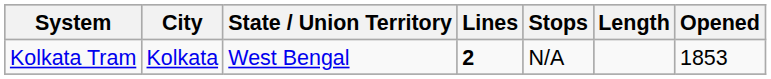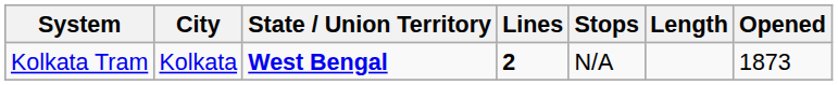 <table class="wikitable" style="font-size:small">
 <tr>
 <th>System</th>
 <th>City</th>
 <th>State / Union Territory</th>
 <th>Lines</th>
 <th>Stops</th>
 <th>Length</th>
 <th>Opened</th>
 </tr>
 <tr>
 <td><a href='#'>Kolkata Tram</a></td>
 <td><a href='#'>Kolkata</a></td>
-<td><a href='#'>West Bengal</a></td>
+<td><strong><a href='#'>West Bengal</a></strong></td>
 <td><strong>2</strong></td>
 <td>N/A</td>
 <td></td>
-<td>1853</td>
+<td>1873</td>
 </tr>
 </table>
